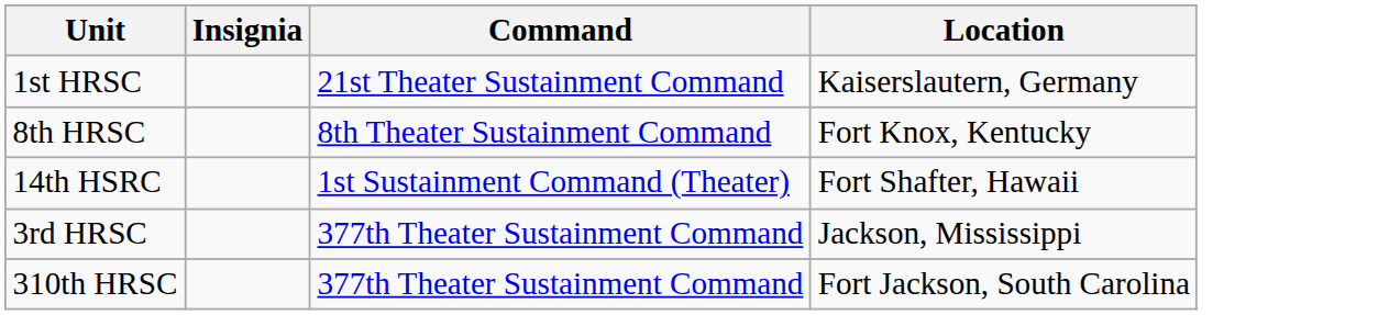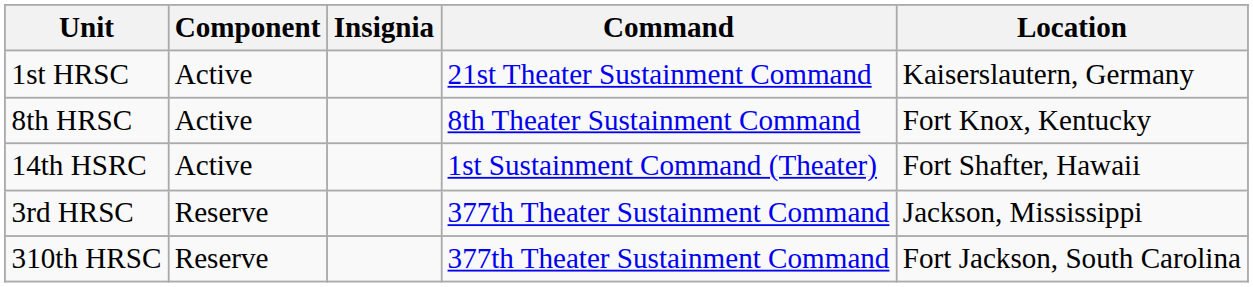 <table class="wikitable">
 <tr>
 <th>Unit</th>
+<th>Component</th>
 <th>Insignia</th>
 <th>Command</th>
 <th>Location</th>
 </tr>
 <tr>
 <td>1st HRSC</td>
+<td>Active</td>
 <td></td>
 <td><a href='#'>21st Theater Sustainment Command</a></td>
 <td>Kaiserslautern, Germany</td>
 </tr>
 <tr>
 <td>8th HRSC</td>
+<td>Active</td>
 <td></td>
 <td><a href='#'>8th Theater Sustainment Command</a></td>
 <td>Fort Knox, Kentucky</td>
 </tr>
 <tr>
 <td>14th HSRC</td>
+<td>Active</td>
 <td></td>
 <td><a href='#'>1st Sustainment Command (Theater)</a></td>
 <td>Fort Shafter, Hawaii</td>
 </tr>
 <tr>
 <td>3rd HRSC</td>
+<td>Reserve</td>
 <td></td>
 <td><a href='#'>377th Theater Sustainment Command</a></td>
 <td>Jackson, Mississippi</td>
 </tr>
 <tr>
 <td>310th HRSC</td>
+<td>Reserve</td>
 <td></td>
 <td><a href='#'>377th Theater Sustainment Command</a></td>
 <td>Fort Jackson, South Carolina</td>
 </tr>
 </table>
